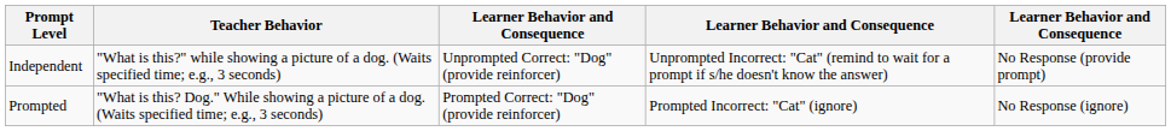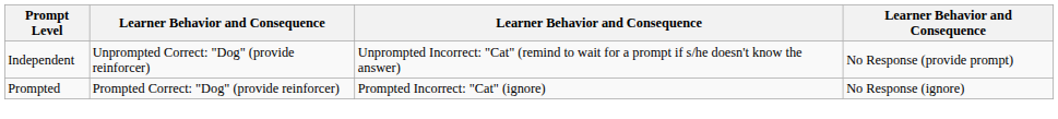 <table class="wikitable">
 <tr>
 <th>Prompt Level</th>
-<th>Teacher Behavior</th>
 <th>Learner Behavior and Consequence</th>
 <th>Learner Behavior and Consequence</th>
 <th>Learner Behavior and Consequence</th>
 </tr>
 <tr>
 <td>Independent</td>
-<td>"What is this?" while showing a picture of a dog. (Waits specified time; e.g., 3 seconds)</td>
 <td>Unprompted Correct: "Dog" (provide reinforcer)</td>
 <td>Unprompted Incorrect: "Cat" (remind to wait for a prompt if s/he doesn't know the answer)</td>
 <td>No Response (provide prompt)</td>
 </tr>
 <tr>
 <td>Prompted</td>
-<td>"What is this? Dog." While showing a picture of a dog. (Waits specified time; e.g., 3 seconds)</td>
 <td>Prompted Correct: "Dog" (provide reinforcer)</td>
 <td>Prompted Incorrect: "Cat" (ignore)</td>
 <td>No Response (ignore)</td>
 </tr>
 </table>
